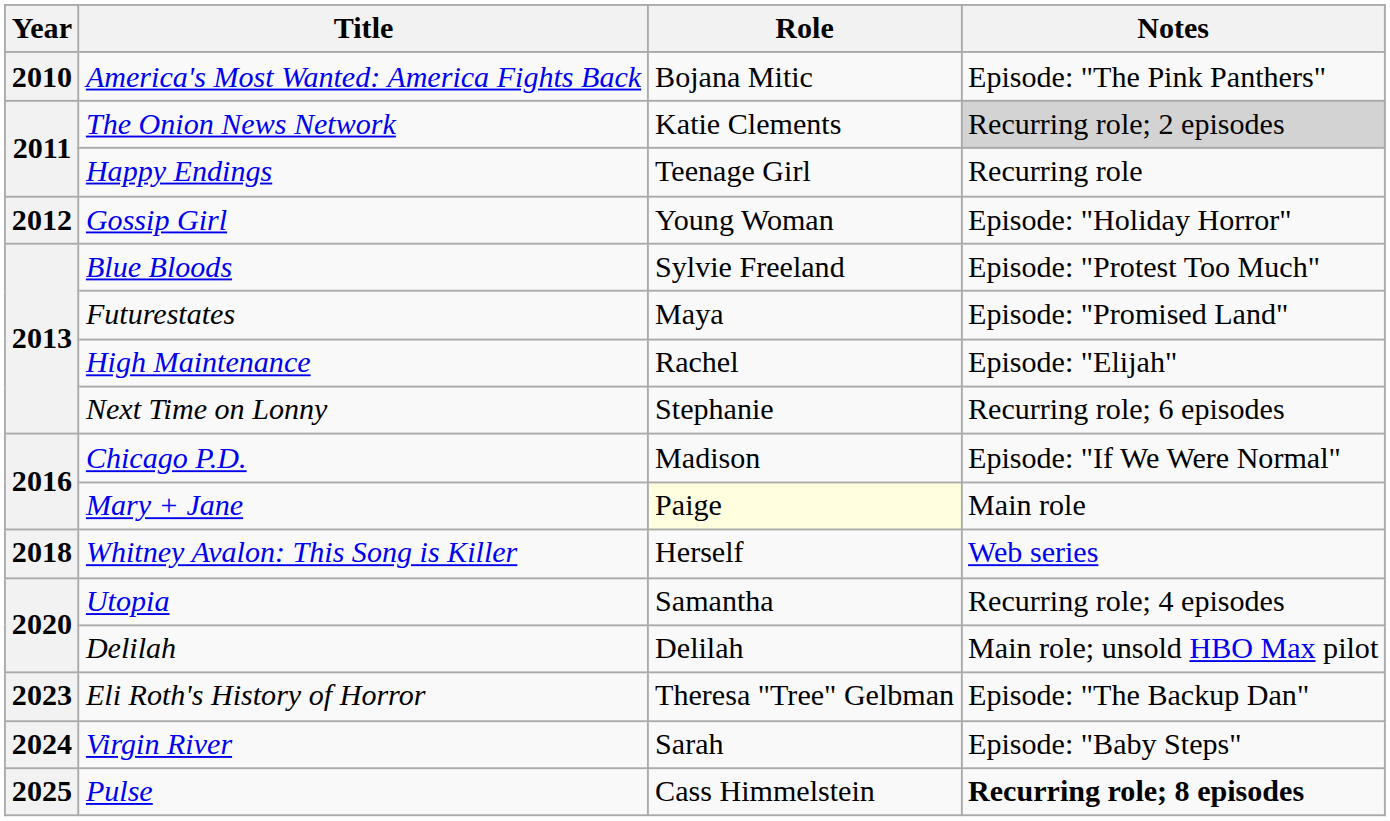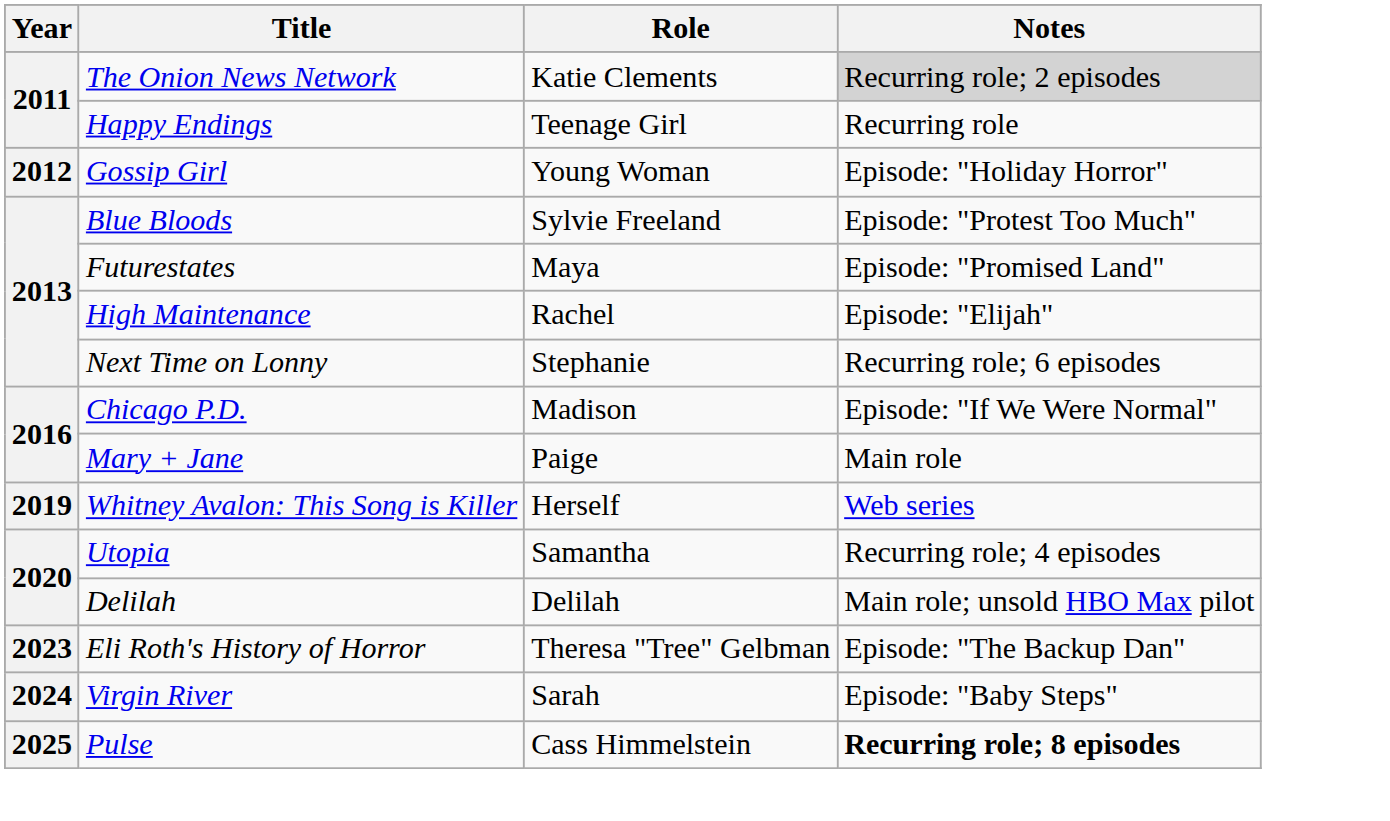 <table class="wikitable plainrowheaders sortable">
 <tr>
 <th scope="col">Year</th>
 <th scope="col">Title</th>
 <th scope="col">Role</th>
 <th scope="col" class="unsortable">Notes</th>
-</tr>
-<tr>
-<th scope="row">2010</th>
-<td><em><a href='#'>America's Most Wanted: America Fights Back</a></em></td>
-<td>Bojana Mitic</td>
-<td>Episode: "The Pink Panthers"</td>
 </tr>
 <tr>
 <th rowspan="2" scope="row">2011</th>
 <td><em><a href='#'>The Onion News Network</a></em></td>
 <td>Katie Clements</td>
 <td style="background: lightgrey;">Recurring role; 2 episodes</td>
 </tr>
 <tr>
 <td><em><a href='#'>Happy Endings</a></em></td>
 <td>Teenage Girl</td>
 <td>Recurring role</td>
 </tr>
 <tr>
 <th scope="row">2012</th>
 <td><em><a href='#'>Gossip Girl</a></em></td>
 <td>Young Woman</td>
 <td>Episode: "Holiday Horror"</td>
 </tr>
 <tr>
 <th rowspan="4" scope="row">2013</th>
 <td><em><a href='#'>Blue Bloods</a></em></td>
 <td>Sylvie Freeland</td>
 <td>Episode: "Protest Too Much"</td>
 </tr>
 <tr>
 <td><em>Futurestates</em></td>
 <td>Maya</td>
 <td>Episode: "Promised Land"</td>
 </tr>
 <tr>
 <td><em><a href='#'>High Maintenance</a></em></td>
 <td>Rachel</td>
 <td>Episode: "Elijah"</td>
 </tr>
 <tr>
 <td><em>Next Time on Lonny</em></td>
 <td>Stephanie</td>
 <td>Recurring role; 6 episodes</td>
 </tr>
 <tr>
 <th rowspan="2" scope="row">2016</th>
 <td><em><a href='#'>Chicago P.D.</a></em></td>
 <td>Madison</td>
 <td>Episode: "If We Were Normal"</td>
 </tr>
 <tr>
 <td><em><a href='#'>Mary + Jane</a></em></td>
-<td style="background: lightyellow;">Paige</td>
+<td>Paige</td>
 <td>Main role</td>
 </tr>
 <tr>
-<th scope="row">2018</th>
+<th scope="row">2019</th>
 <td><a href='#'><em>Whitney Avalon: This Song is Killer</em></a></td>
 <td>Herself</td>
 <td><a href='#'>Web series</a></td>
 </tr>
 <tr>
 <th rowspan="2" scope="row">2020</th>
 <td><em><a href='#'>Utopia</a></em></td>
 <td>Samantha</td>
 <td>Recurring role; 4 episodes</td>
 </tr>
 <tr>
 <td><em>Delilah</em></td>
 <td>Delilah</td>
 <td>Main role; unsold <a href='#'>HBO Max</a> pilot</td>
 </tr>
 <tr>
 <th scope="row">2023</th>
 <td><em>Eli Roth's History of Horror</em></td>
 <td>Theresa "Tree" Gelbman</td>
 <td>Episode: "The Backup Dan"</td>
 </tr>
 <tr>
 <th scope="row">2024</th>
 <td><em><a href='#'>Virgin River</a></em></td>
 <td>Sarah</td>
 <td>Episode: "Baby Steps"</td>
 </tr>
 <tr>
 <th scope="row">2025</th>
 <td><a href='#'><em>Pulse</em></a></td>
 <td>Cass Himmelstein</td>
 <td><strong>Recurring role; 8 episodes</strong></td>
 </tr>
 </table>
